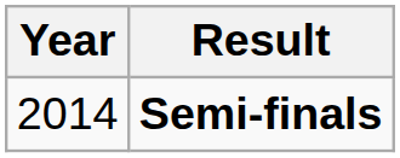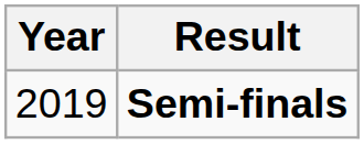 <table class="wikitable">
 <tr>
 <th>Year</th>
 <th>Result</th>
 </tr>
 <tr>
-<td> 2014</td>
+<td> 2019</td>
 <td> <strong>Semi-finals</strong></td>
 </tr>
 </table>
